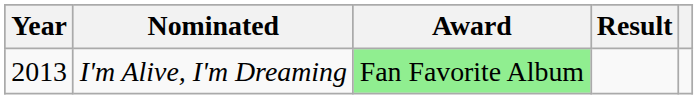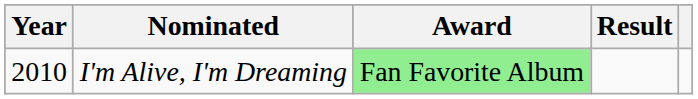 <table class="wikitable">
 <tr>
 <th>Year</th>
 <th>Nominated</th>
 <th>Award</th>
 <th>Result</th>
 <th></th>
 </tr>
 <tr>
-<td>2013</td>
+<td>2010</td>
 <td><em>I'm Alive, I'm Dreaming</em></td>
 <td style="background: lightgreen;">Fan Favorite Album</td>
 <td></td>
 <td style="text-align:center;"></td>
 </tr>
 </table>
